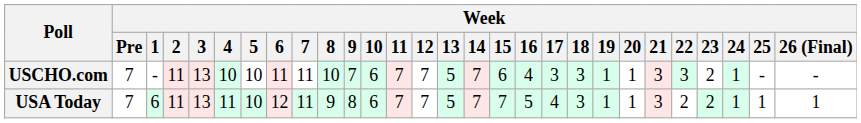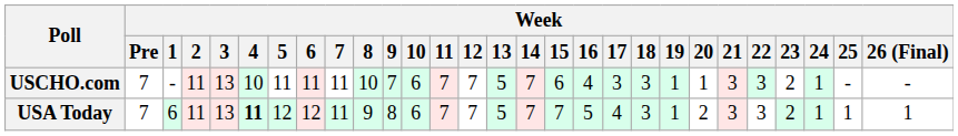 <table class="wikitable" style="white-space:nowrap;">
 <tr>
 <th scope="col" width="100" rowspan="2">Poll</th>
 <th colspan="28">Week</th>
 </tr>
 <tr>
 <th scope="col" width="30">Pre</th>
 <th scope="col" width="30">1</th>
 <th scope="col" width="30">2</th>
 <th scope="col" width="30">3</th>
 <th scope="col" width="30">4</th>
 <th scope="col" width="30">5</th>
 <th scope="col" width="30">6</th>
 <th scope="col" width="30">7</th>
 <th scope="col" width="30">8</th>
 <th scope="col" width="30">9</th>
 <th scope="col" width="30">10</th>
 <th scope="col" width="30">11</th>
 <th scope="col" width="30">12</th>
 <th scope="col" width="30">13</th>
 <th scope="col" width="30">14</th>
 <th scope="col" width="30">15</th>
 <th scope="col" width="30">16</th>
 <th scope="col" width="30">17</th>
 <th scope="col" width="30">18</th>
 <th scope="col" width="30">19</th>
 <th scope="col" width="30">20</th>
 <th scope="col" width="30">21</th>
 <th scope="col" width="30">22</th>
 <th scope="col" width="30">23</th>
 <th scope="col" width="30">24</th>
 <th scope="col" width="30">25</th>
 <th scope="col" width="30">26 (Final)</th>
 </tr>
 <tr style="text-align:center;">
 <th>USCHO.com</th>
 <td bgcolor=FFFFFF>7 </td>
 <td bgcolor=FFFFFF>-</td>
 <td bgcolor=FFE6E6>11</td>
 <td bgcolor=FFE6E6>13</td>
 <td bgcolor=D8FFEB>10</td>
-<td bgcolor=FFFFFF>10</td>
+<td bgcolor=FFFFFF>11</td>
 <td bgcolor=FFE6E6>11</td>
 <td bgcolor=FFFFFF>11</td>
 <td bgcolor=D8FFEB>10</td>
 <td bgcolor=D8FFEB>7</td>
 <td bgcolor=D8FFEB>6</td>
 <td bgcolor=FFE6E6>7</td>
 <td bgcolor=FFFFFF>7</td>
 <td bgcolor=D8FFEB>5</td>
 <td bgcolor=FFE6E6>7</td>
 <td bgcolor=D8FFEB>6</td>
 <td bgcolor=D8FFEB>4</td>
 <td bgcolor=D8FFEB>3</td>
 <td bgcolor=D8FFEB>3 </td>
 <td bgcolor=D8FFEB>1 </td>
 <td bgcolor=FFFFFF>1 </td>
 <td bgcolor=FFE6E6>3 </td>
 <td bgcolor=D8FFEB>3 </td>
 <td bgcolor=FFFFFF>2 </td>
 <td bgcolor=D8FFEB>1 </td>
 <td bgcolor=FFFFFF>-</td>
 <td bgcolor=FFFFFF>-</td>
 </tr>
 <tr style="text-align:center;">
 <th>USA Today</th>
 <td bgcolor=FFFFFF>7 </td>
 <td bgcolor=D8FFEB>6 </td>
 <td bgcolor=FFE6E6>11</td>
 <td bgcolor=FFE6E6>13</td>
-<td bgcolor=D8FFEB>11</td>
-<td bgcolor=D8FFEB>10</td>
+<td bgcolor=D8FFEB><strong>11</strong></td>
+<td bgcolor=D8FFEB>12</td>
 <td bgcolor=FFE6E6>12</td>
 <td bgcolor=D8FFEB>11</td>
 <td bgcolor=D8FFEB>9</td>
 <td bgcolor=D8FFEB>8</td>
 <td bgcolor=D8FFEB>6</td>
 <td bgcolor=FFE6E6>7</td>
 <td bgcolor=FFFFFF>7</td>
 <td bgcolor=D8FFEB>5</td>
 <td bgcolor=FFE6E6>7</td>
 <td bgcolor=D8FFEB>7</td>
 <td bgcolor=D8FFEB>5</td>
 <td bgcolor=D8FFEB>4</td>
 <td bgcolor=D8FFEB>3</td>
 <td bgcolor=D8FFEB>1 </td>
-<td bgcolor=FFFFFF>1 </td>
+<td bgcolor=FFFFFF>2 </td>
 <td bgcolor=FFE6E6>3 </td>
-<td bgcolor=FFFFFF>2 </td>
+<td bgcolor=FFFFFF>3 </td>
 <td bgcolor=D8FFEB>2 </td>
 <td bgcolor=D8FFEB>1 </td>
 <td bgcolor=FFFFFF>1 </td>
 <td bgcolor=FFFFFF>1 </td>
 </tr>
 </table>
